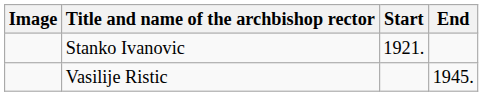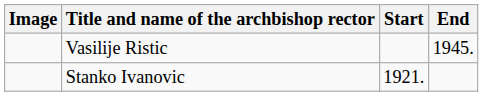 <table class="wikitable">
 <tr>
 <th>Image</th>
 <th>Title and name of the archbishop rector</th>
 <th>Start</th>
 <th>End</th>
 </tr>
 <tr>
 <td></td>
+<td>Vasilije Ristic</td>
+<td></td>
+<td>1945.</td>
+</tr>
+<tr>
+<td></td>
 <td>Stanko Ivanovic</td>
 <td>1921.</td>
 <td></td>
 </tr>
-<tr>
-<td></td>
-<td>Vasilije Ristic</td>
-<td></td>
-<td>1945.</td>
-</tr>
 </table>
